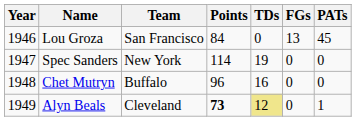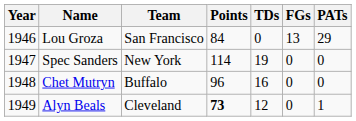 <table class="wikitable">
 <tr>
 <th>Year</th>
 <th>Name</th>
 <th>Team</th>
 <th>Points</th>
 <th>TDs</th>
 <th>FGs</th>
 <th>PATs</th>
 </tr>
 <tr>
 <td>1946</td>
 <td>Lou Groza</td>
 <td>San Francisco</td>
 <td>84</td>
 <td>0</td>
 <td>13</td>
-<td>45</td>
+<td>29</td>
 </tr>
 <tr>
 <td>1947</td>
 <td>Spec Sanders</td>
 <td>New York</td>
 <td>114</td>
 <td>19</td>
 <td>0</td>
 <td>0</td>
 </tr>
 <tr>
 <td>1948</td>
 <td><a href='#'>Chet Mutryn</a></td>
 <td>Buffalo</td>
 <td>96</td>
 <td>16</td>
 <td>0</td>
 <td>0</td>
 </tr>
 <tr>
 <td>1949</td>
 <td><a href='#'>Alyn Beals</a></td>
 <td>Cleveland</td>
 <td><strong>73</strong></td>
-<td style="background: khaki;">12</td>
+<td>12</td>
 <td>0</td>
 <td>1</td>
 </tr>
 </table>
